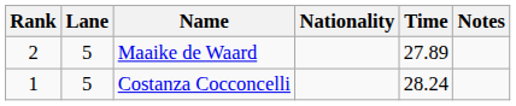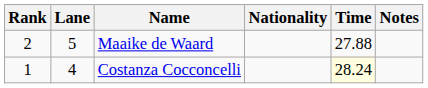 <table class="wikitable sortable" style="text-align:center">
 <tr>
 <th>Rank</th>
 <th>Lane</th>
 <th>Name</th>
 <th>Nationality</th>
 <th>Time</th>
 <th>Notes</th>
 </tr>
 <tr>
 <td>2</td>
 <td>5</td>
 <td align=left><a href='#'>Maaike de Waard</a></td>
 <td align=left></td>
-<td>27.89</td>
+<td>27.88</td>
 <td></td>
 </tr>
 <tr>
 <td>1</td>
-<td>5</td>
+<td>4</td>
 <td align=left><a href='#'>Costanza Cocconcelli</a></td>
 <td align=left></td>
-<td>28.24</td>
+<td style="background: lightyellow;">28.24</td>
 <td></td>
 </tr>
 </table>
